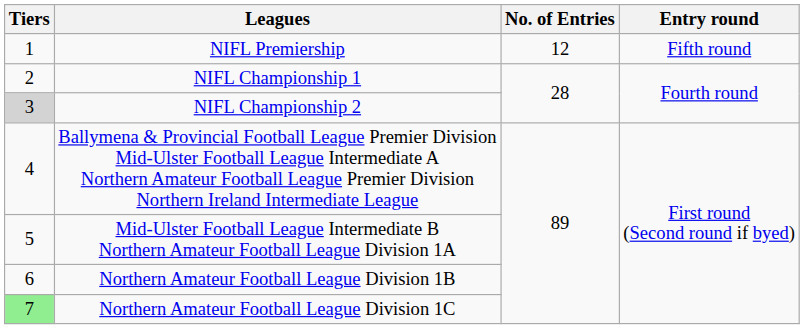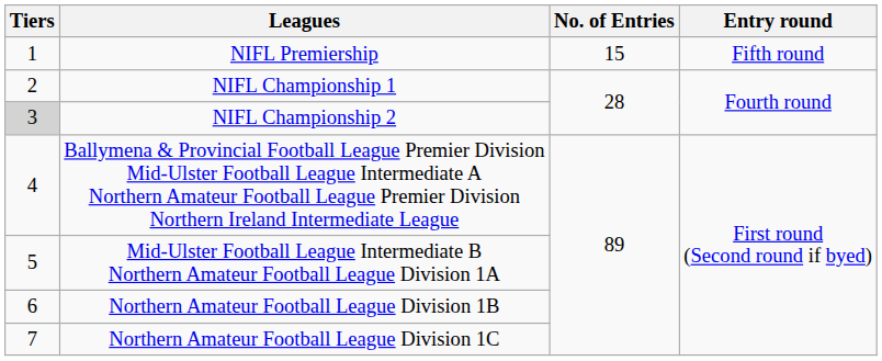 <table class="wikitable" style="text-align:center">
 <tr>
 <th>Tiers</th>
 <th>Leagues</th>
 <th>No. of Entries</th>
 <th>Entry round</th>
 </tr>
 <tr>
 <td>1</td>
 <td><a href='#'>NIFL Premiership</a></td>
-<td>12</td>
+<td>15</td>
 <td><a href='#'>Fifth round</a></td>
 </tr>
 <tr>
 <td>2</td>
 <td><a href='#'>NIFL Championship 1</a></td>
 <td rowspan="2">28</td>
 <td rowspan="2"><a href='#'>Fourth round</a></td>
 </tr>
 <tr>
 <td style="background: lightgrey;">3</td>
 <td><a href='#'>NIFL Championship 2</a></td>
 </tr>
 <tr>
 <td>4</td>
 <td><a href='#'>Ballymena & Provincial Football League</a> Premier Division<br><a href='#'>Mid-Ulster Football League</a> Intermediate A<br><a href='#'>Northern Amateur Football League</a> Premier Division<br><a href='#'>Northern Ireland Intermediate League</a></td>
 <td rowspan="4">89</td>
 <td rowspan="4"><a href='#'>First round</a><br>(<a href='#'>Second round</a> if <a href='#'>byed</a>)</td>
 </tr>
 <tr>
 <td>5</td>
 <td><a href='#'>Mid-Ulster Football League</a> Intermediate B<br><a href='#'>Northern Amateur Football League</a> Division 1A</td>
 </tr>
 <tr>
 <td>6</td>
 <td><a href='#'>Northern Amateur Football League</a> Division 1B</td>
 </tr>
 <tr>
-<td style="background: lightgreen;">7</td>
+<td>7</td>
 <td><a href='#'>Northern Amateur Football League</a> Division 1C</td>
 </tr>
 </table>
